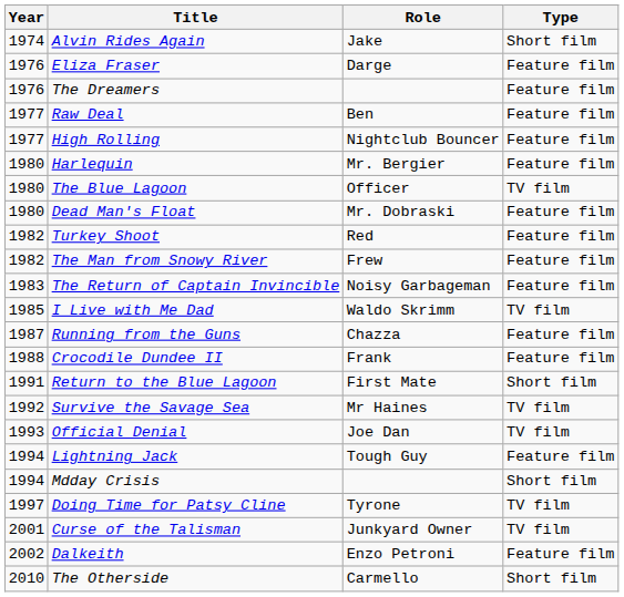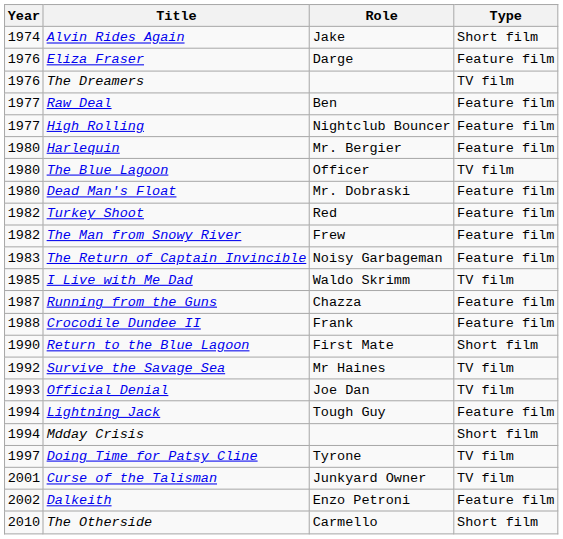 <table class="wikitable">
 <tr>
 <th>Year</th>
 <th>Title</th>
 <th>Role</th>
 <th>Type</th>
 </tr>
 <tr>
 <td>1974</td>
 <td><em><a href='#'>Alvin Rides Again</a></em></td>
 <td>Jake</td>
 <td>Short film</td>
 </tr>
 <tr>
 <td>1976</td>
 <td><em><a href='#'>Eliza Fraser</a></em></td>
 <td>Darge</td>
 <td>Feature film</td>
 </tr>
 <tr>
 <td>1976</td>
 <td><em>The Dreamers</em></td>
 <td></td>
-<td>Feature film</td>
+<td>TV film</td>
 </tr>
 <tr>
 <td>1977</td>
 <td><em><a href='#'>Raw Deal</a></em></td>
 <td>Ben</td>
 <td>Feature film</td>
 </tr>
 <tr>
 <td>1977</td>
 <td><em><a href='#'>High Rolling</a></em></td>
 <td>Nightclub Bouncer</td>
 <td>Feature film</td>
 </tr>
 <tr>
 <td>1980</td>
 <td><em><a href='#'>Harlequin</a></em></td>
 <td>Mr. Bergier</td>
 <td>Feature film</td>
 </tr>
 <tr>
 <td>1980</td>
 <td><em><a href='#'>The Blue Lagoon</a></em></td>
 <td>Officer</td>
 <td>TV film</td>
 </tr>
 <tr>
 <td>1980</td>
 <td><em><a href='#'>Dead Man's Float</a></em></td>
 <td>Mr. Dobraski</td>
 <td>Feature film</td>
 </tr>
 <tr>
 <td>1982</td>
 <td><em><a href='#'>Turkey Shoot</a></em></td>
 <td>Red</td>
 <td>Feature film</td>
 </tr>
 <tr>
 <td>1982</td>
 <td><em><a href='#'>The Man from Snowy River</a></em></td>
 <td>Frew</td>
 <td>Feature film</td>
 </tr>
 <tr>
 <td>1983</td>
 <td><em><a href='#'>The Return of Captain Invincible</a></em></td>
 <td>Noisy Garbageman</td>
 <td>Feature film</td>
 </tr>
 <tr>
 <td>1985</td>
 <td><em><a href='#'>I Live with Me Dad</a></em></td>
 <td>Waldo Skrimm</td>
 <td>TV film</td>
 </tr>
 <tr>
 <td>1987</td>
 <td><em><a href='#'>Running from the Guns</a></em></td>
 <td>Chazza</td>
 <td>Feature film</td>
 </tr>
 <tr>
 <td>1988</td>
 <td><em><a href='#'>Crocodile Dundee II</a></em></td>
 <td>Frank</td>
 <td>Feature film</td>
 </tr>
 <tr>
-<td>1991</td>
+<td>1990</td>
 <td><em><a href='#'>Return to the Blue Lagoon</a></em></td>
 <td>First Mate</td>
 <td>Short film</td>
 </tr>
 <tr>
 <td>1992</td>
 <td><em><a href='#'>Survive the Savage Sea</a></em></td>
 <td>Mr Haines</td>
 <td>TV film</td>
 </tr>
 <tr>
 <td>1993</td>
 <td><em><a href='#'>Official Denial</a></em></td>
 <td>Joe Dan</td>
 <td>TV film</td>
 </tr>
 <tr>
 <td>1994</td>
 <td><em><a href='#'>Lightning Jack</a></em></td>
 <td>Tough Guy</td>
 <td>Feature film</td>
 </tr>
 <tr>
 <td>1994</td>
 <td><em>Mdday Crisis</em></td>
 <td></td>
 <td>Short film</td>
 </tr>
 <tr>
 <td>1997</td>
 <td><em><a href='#'>Doing Time for Patsy Cline</a></em></td>
 <td>Tyrone</td>
 <td>TV film</td>
 </tr>
 <tr>
 <td>2001</td>
 <td><em><a href='#'>Curse of the Talisman</a></em></td>
 <td>Junkyard Owner</td>
 <td>TV film</td>
 </tr>
 <tr>
 <td>2002</td>
 <td><em><a href='#'>Dalkeith</a></em></td>
 <td>Enzo Petroni</td>
 <td>Feature film</td>
 </tr>
 <tr>
 <td>2010</td>
 <td><em>The Otherside</em></td>
 <td>Carmello</td>
 <td>Short film</td>
 </tr>
 </table>
